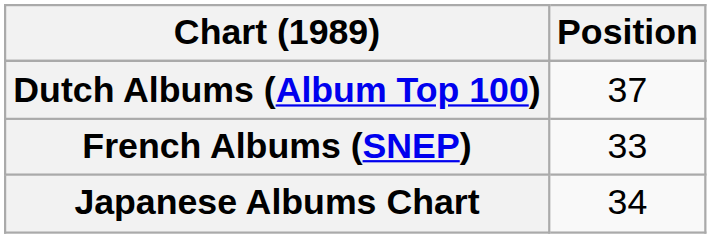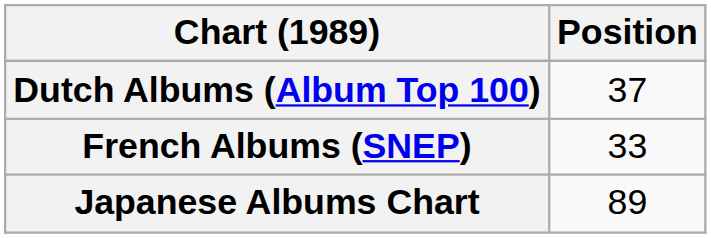 <table class="wikitable sortable plainrowheaders">
 <tr>
 <th>Chart (1989)</th>
 <th>Position</th>
 </tr>
 <tr>
 </tr>
 <tr>
 <th scope="row">Dutch Albums (<a href='#'>Album Top 100</a>)</th>
 <td align="center">37</td>
 </tr>
 <tr>
 <th scope="row">French Albums (<a href='#'>SNEP</a>)</th>
 <td align="center">33</td>
 </tr>
 <tr>
 <th scope="row">Japanese Albums Chart</th>
-<td align="center">34</td>
+<td align="center">89</td>
 </tr>
 </table>
